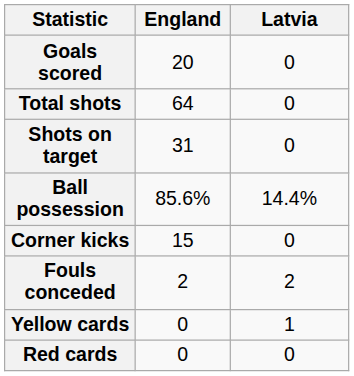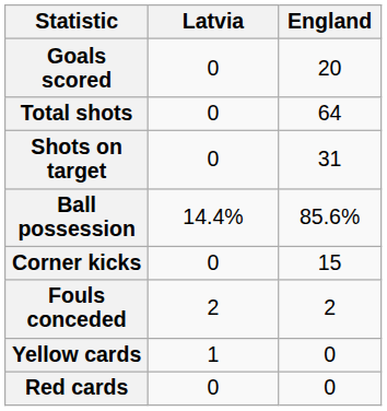 <table class="wikitable plainrowheaders" style="text-align:center">
 <tr>
 <th scope="col" style="width:100px">Statistic</th>
+<th scope="col" style="width:90px">Latvia</th>
 <th scope="col" style="width:70px">England</th>
-<th scope="col" style="width:90px">Latvia</th>
 </tr>
 <tr>
 <th scope=row>Goals scored</th>
+<td>0</td>
 <td>20</td>
-<td>0</td>
 </tr>
 <tr>
 <th scope=row>Total shots</th>
+<td>0</td>
 <td>64</td>
-<td>0</td>
 </tr>
 <tr>
 <th scope=row>Shots on target</th>
+<td>0</td>
 <td>31</td>
-<td>0</td>
 </tr>
 <tr>
 <th scope=row>Ball possession</th>
+<td>14.4%</td>
 <td>85.6%</td>
-<td>14.4%</td>
 </tr>
 <tr>
 <th scope=row>Corner kicks</th>
+<td>0</td>
 <td>15</td>
-<td>0</td>
 </tr>
 <tr>
 <th scope=row>Fouls conceded</th>
 <td>2</td>
 <td>2</td>
 </tr>
 <tr>
 <th scope=row>Yellow cards</th>
+<td>1</td>
 <td>0</td>
-<td>1</td>
 </tr>
 <tr>
 <th scope=row>Red cards</th>
 <td>0</td>
 <td>0</td>
 </tr>
 </table>
